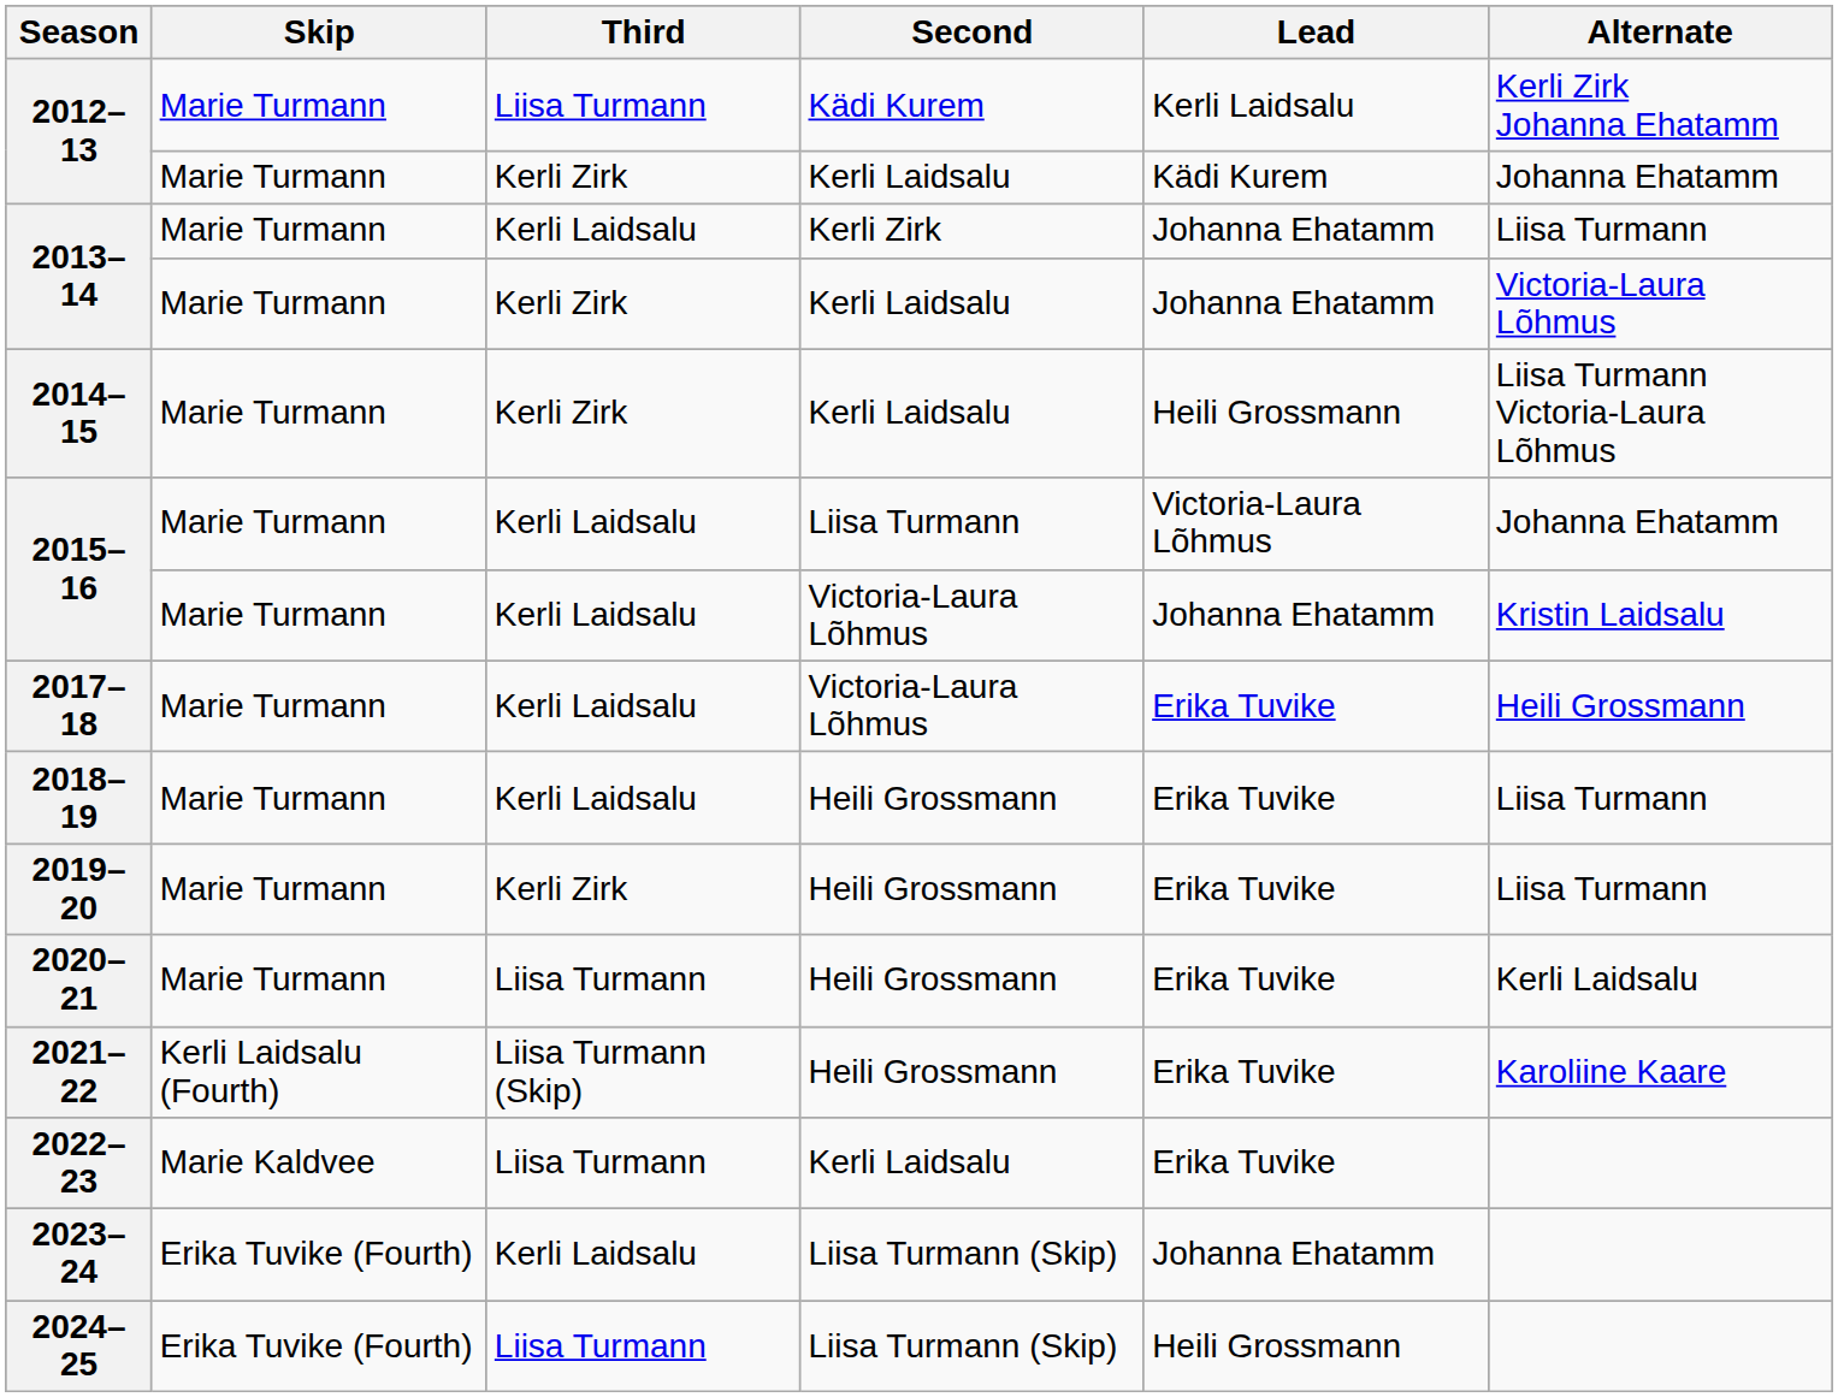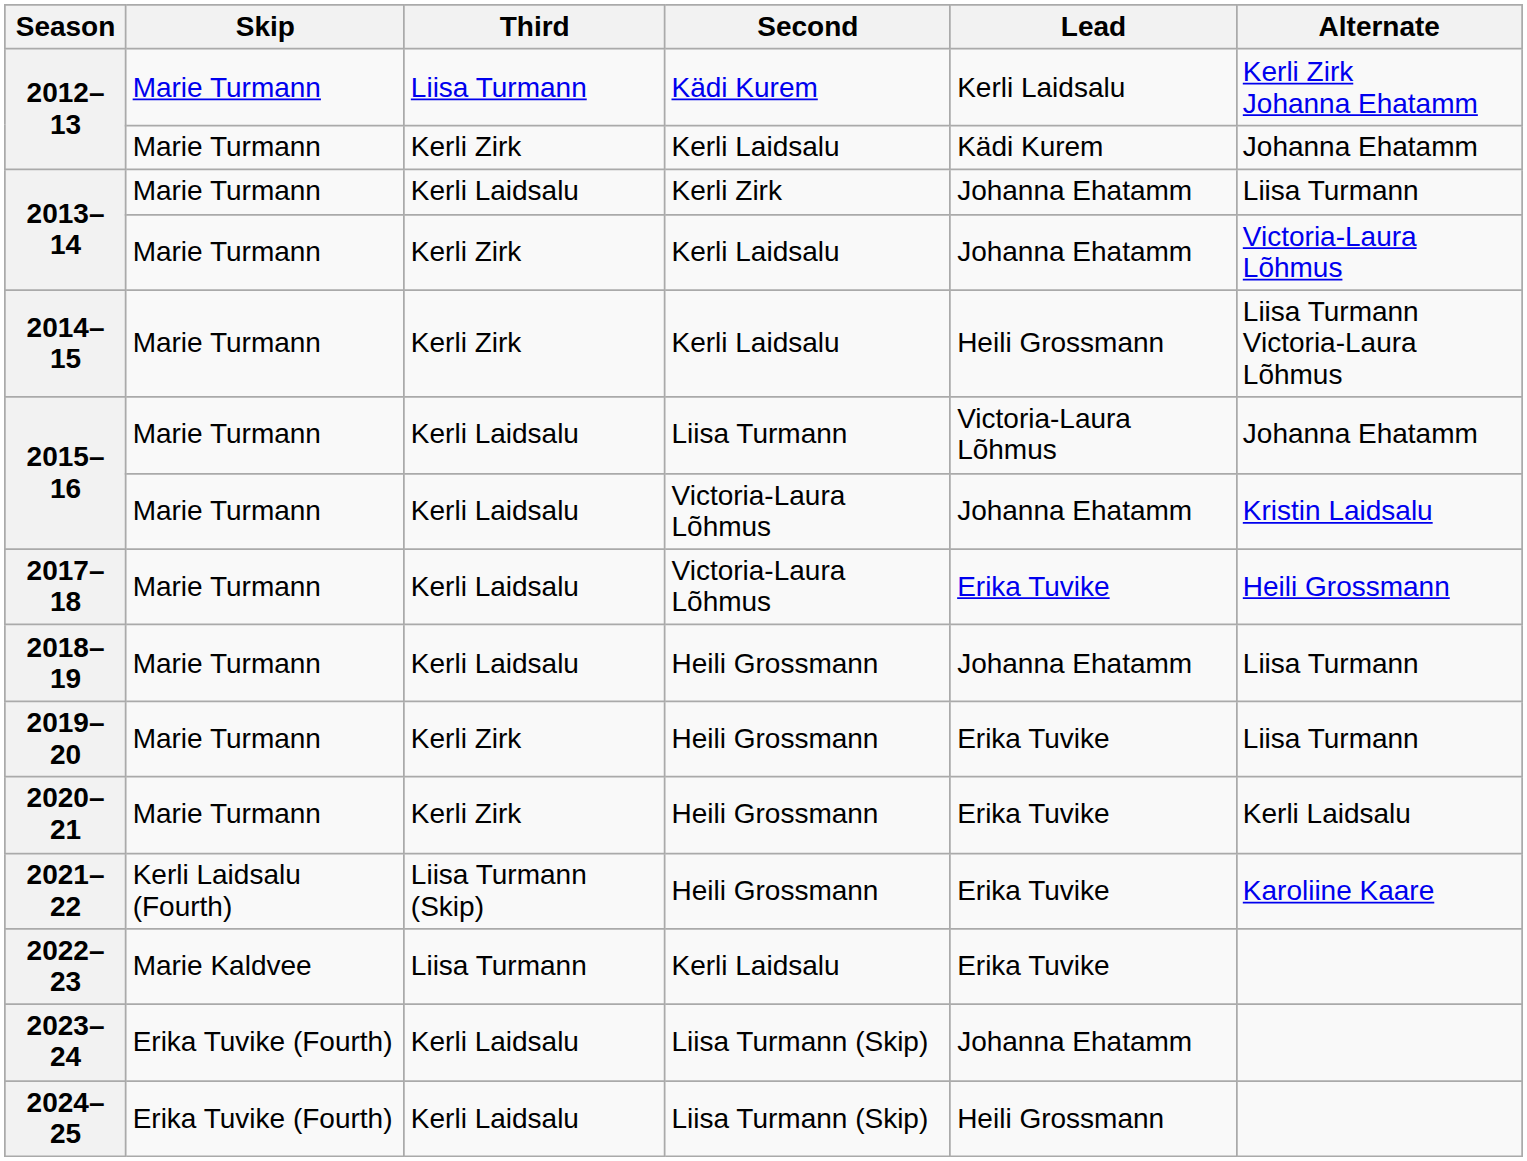 <table class="wikitable">
 <tr>
 <th scope="col">Season</th>
 <th scope="col">Skip</th>
 <th scope="col">Third</th>
 <th scope="col">Second</th>
 <th scope="col">Lead</th>
 <th scope="col">Alternate</th>
 </tr>
 <tr>
 <th scope="row" rowspan=2>2012–13</th>
 <td><a href='#'>Marie Turmann</a></td>
 <td><a href='#'>Liisa Turmann</a></td>
 <td><a href='#'>Kädi Kurem</a></td>
 <td>Kerli Laidsalu</td>
 <td><a href='#'>Kerli Zirk</a> <br> <a href='#'>Johanna Ehatamm</a></td>
 </tr>
 <tr>
 <td>Marie Turmann</td>
 <td>Kerli Zirk</td>
 <td>Kerli Laidsalu</td>
 <td>Kädi Kurem</td>
 <td>Johanna Ehatamm</td>
 </tr>
 <tr>
 <th scope="row" rowspan=2>2013–14</th>
 <td>Marie Turmann</td>
 <td>Kerli Laidsalu</td>
 <td>Kerli Zirk</td>
 <td>Johanna Ehatamm</td>
 <td>Liisa Turmann</td>
 </tr>
 <tr>
 <td>Marie Turmann</td>
 <td>Kerli Zirk</td>
 <td>Kerli Laidsalu</td>
 <td>Johanna Ehatamm</td>
 <td><a href='#'>Victoria-Laura Lõhmus</a></td>
 </tr>
 <tr>
 <th scope="row">2014–15</th>
 <td>Marie Turmann</td>
 <td>Kerli Zirk</td>
 <td>Kerli Laidsalu</td>
 <td>Heili Grossmann</td>
 <td>Liisa Turmann <br> Victoria-Laura Lõhmus</td>
 </tr>
 <tr>
 <th scope="row" rowspan=2>2015–16</th>
 <td>Marie Turmann</td>
 <td>Kerli Laidsalu</td>
 <td>Liisa Turmann</td>
 <td>Victoria-Laura Lõhmus</td>
 <td>Johanna Ehatamm</td>
 </tr>
 <tr>
 <td>Marie Turmann</td>
 <td>Kerli Laidsalu</td>
 <td>Victoria-Laura Lõhmus</td>
 <td>Johanna Ehatamm</td>
 <td><a href='#'>Kristin Laidsalu</a></td>
 </tr>
 <tr>
 <th scope="row">2017–18</th>
 <td>Marie Turmann</td>
 <td>Kerli Laidsalu</td>
 <td>Victoria-Laura Lõhmus</td>
 <td><a href='#'>Erika Tuvike</a></td>
 <td><a href='#'>Heili Grossmann</a></td>
 </tr>
 <tr>
 <th scope="row">2018–19</th>
 <td>Marie Turmann</td>
 <td>Kerli Laidsalu</td>
 <td>Heili Grossmann</td>
-<td>Erika Tuvike</td>
+<td>Johanna Ehatamm</td>
 <td>Liisa Turmann</td>
 </tr>
 <tr>
 <th scope="row">2019–20</th>
 <td>Marie Turmann</td>
 <td>Kerli Zirk</td>
 <td>Heili Grossmann</td>
 <td>Erika Tuvike</td>
 <td>Liisa Turmann</td>
 </tr>
 <tr>
 <th scope="row">2020–21</th>
 <td>Marie Turmann</td>
-<td>Liisa Turmann</td>
+<td>Kerli Zirk</td>
 <td>Heili Grossmann</td>
 <td>Erika Tuvike</td>
 <td>Kerli Laidsalu</td>
 </tr>
 <tr>
 <th scope="row">2021–22</th>
 <td>Kerli Laidsalu (Fourth)</td>
 <td>Liisa Turmann (Skip)</td>
 <td>Heili Grossmann</td>
 <td>Erika Tuvike</td>
 <td><a href='#'>Karoliine Kaare</a></td>
 </tr>
 <tr>
 <th scope="row">2022–23</th>
 <td>Marie Kaldvee</td>
 <td>Liisa Turmann</td>
 <td>Kerli Laidsalu</td>
 <td>Erika Tuvike</td>
 <td></td>
 </tr>
 <tr>
 <th scope="row">2023–24</th>
 <td>Erika Tuvike (Fourth)</td>
 <td>Kerli Laidsalu</td>
 <td>Liisa Turmann (Skip)</td>
 <td>Johanna Ehatamm</td>
 <td></td>
 </tr>
 <tr>
 <th scope="row">2024–25</th>
 <td>Erika Tuvike (Fourth)</td>
-<td><a href='#'>Liisa Turmann</a></td>
+<td>Kerli Laidsalu</td>
 <td>Liisa Turmann (Skip)</td>
 <td>Heili Grossmann</td>
 <td></td>
 </tr>
 </table>
